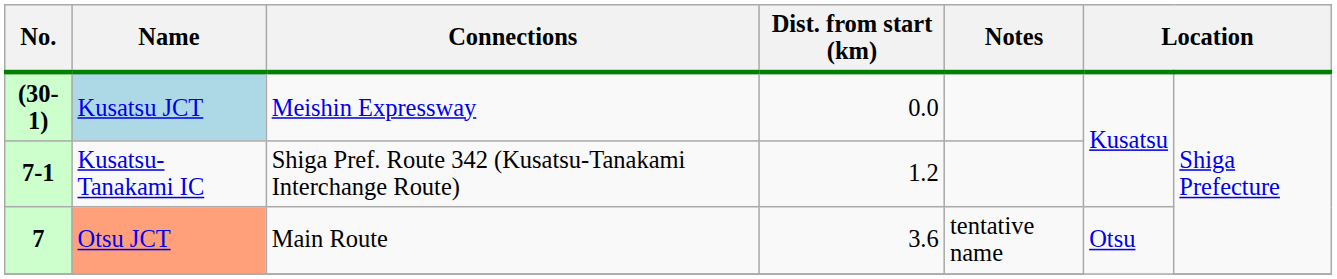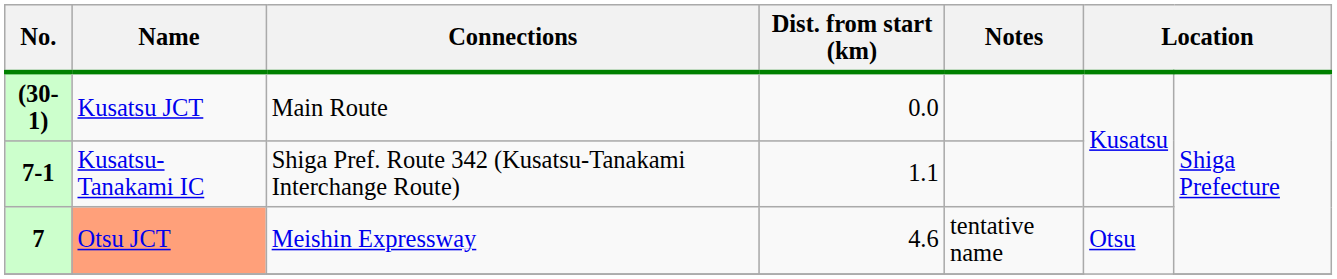 <table class="wikitable">
 <tr>
 <th style="border-bottom:3px solid green;">No.</th>
 <th style="border-bottom:3px solid green;">Name</th>
 <th style="border-bottom:3px solid green;">Connections</th>
 <th style="border-bottom:3px solid green;">Dist. from start (km)</th>
 <th style="border-bottom:3px solid green;">Notes</th>
 <th style="border-bottom:3px solid green;" colspan=2>Location</th>
 </tr>
 <tr>
 <th style="background-color:#CFC;">(30-1)</th>
-<td style="background: lightblue;"><a href='#'>Kusatsu JCT</a></td>
-<td> <a href='#'>Meishin Expressway</a></td>
+<td><a href='#'>Kusatsu JCT</a></td>
+<td>Main Route</td>
 <td style="text-align:right;">0.0</td>
 <td></td>
 <td rowspan=2><a href='#'>Kusatsu</a></td>
 <td rowspan=3><a href='#'>Shiga Prefecture</a></td>
 </tr>
 <tr>
 <th style="background-color:#CFC;">7-1</th>
 <td><a href='#'>Kusatsu-Tanakami IC</a></td>
 <td>Shiga Pref. Route 342 (Kusatsu-Tanakami Interchange Route)</td>
-<td style="text-align:right;">1.2</td>
+<td style="text-align:right;">1.1</td>
 <td></td>
 </tr>
 <tr>
 <th style="background-color:#CFC;">7</th>
 <td style="background: lightsalmon;"><a href='#'>Otsu JCT</a></td>
-<td>Main Route</td>
-<td style="text-align:right;">3.6</td>
+<td> <a href='#'>Meishin Expressway</a></td>
+<td style="text-align:right;">4.6</td>
 <td>tentative name</td>
 <td rowspan=2><a href='#'>Otsu</a></td>
 </tr>
 <tr>
 </tr>
 </table>
